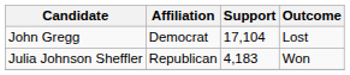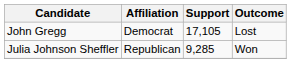 <table class="wikitable">
 <tr>
 <th>Candidate</th>
 <th>Affiliation</th>
 <th>Support</th>
 <th>Outcome</th>
 </tr>
 <tr>
 <td>John Gregg</td>
 <td>Democrat</td>
-<td>17,104</td>
+<td>17,105</td>
 <td>Lost</td>
 </tr>
 <tr>
 <td>Julia Johnson Sheffler</td>
 <td>Republican</td>
-<td>4,183</td>
+<td>9,285</td>
 <td>Won</td>
 </tr>
 <tr>
 </tr>
 </table>
